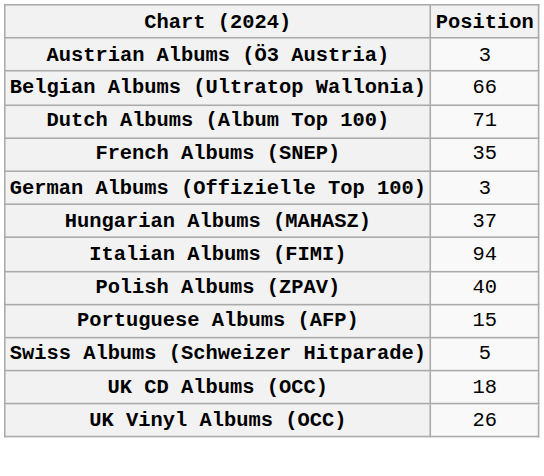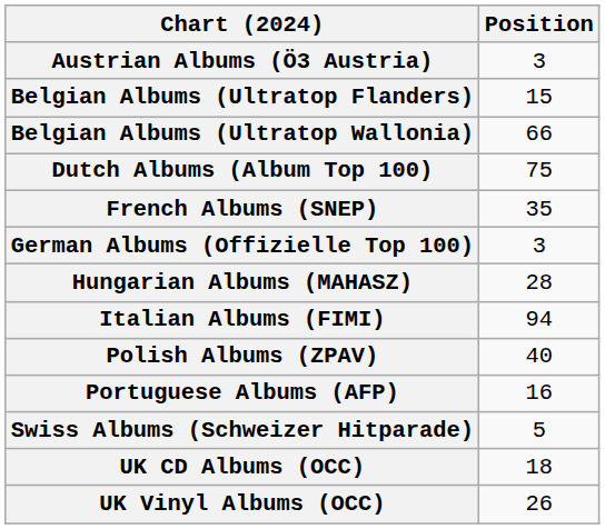 <table class="wikitable sortable plainrowheaders" style="text-align:center">
 <tr>
 <th scope="col">Chart (2024)</th>
 <th scope="col">Position</th>
 </tr>
 <tr>
 <th scope="row">Austrian Albums (Ö3 Austria)</th>
 <td>3</td>
 </tr>
 <tr>
+<th scope="row">Belgian Albums (Ultratop Flanders)</th>
+<td>15</td>
+</tr>
+<tr>
 <th scope="row">Belgian Albums (Ultratop Wallonia)</th>
 <td>66</td>
 </tr>
 <tr>
 <th scope="row">Dutch Albums (Album Top 100)</th>
-<td>71</td>
+<td>75</td>
 </tr>
 <tr>
 <th scope="row">French Albums (SNEP)</th>
 <td>35</td>
 </tr>
 <tr>
 <th scope="row">German Albums (Offizielle Top 100)</th>
 <td>3</td>
 </tr>
 <tr>
 <th scope="row">Hungarian Albums (MAHASZ)</th>
-<td>37</td>
+<td>28</td>
 </tr>
 <tr>
 <th scope="row">Italian Albums (FIMI)</th>
 <td>94</td>
 </tr>
 <tr>
 <th scope="row">Polish Albums (ZPAV)</th>
 <td>40</td>
 </tr>
 <tr>
 <th scope="row">Portuguese Albums (AFP)</th>
-<td>15</td>
+<td>16</td>
 </tr>
 <tr>
 <th scope="row">Swiss Albums (Schweizer Hitparade)</th>
 <td>5</td>
 </tr>
 <tr>
 <th scope="row">UK CD Albums (OCC)</th>
 <td>18</td>
 </tr>
 <tr>
 <th scope="row">UK Vinyl Albums (OCC)</th>
 <td>26</td>
 </tr>
 </table>
